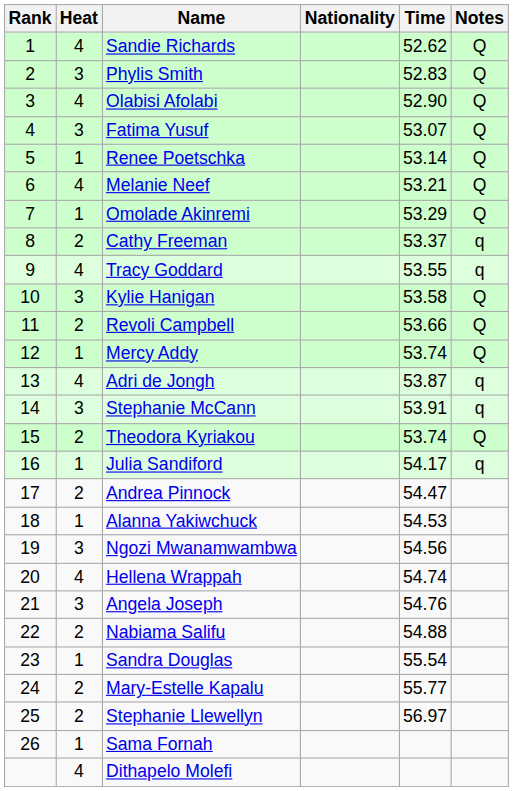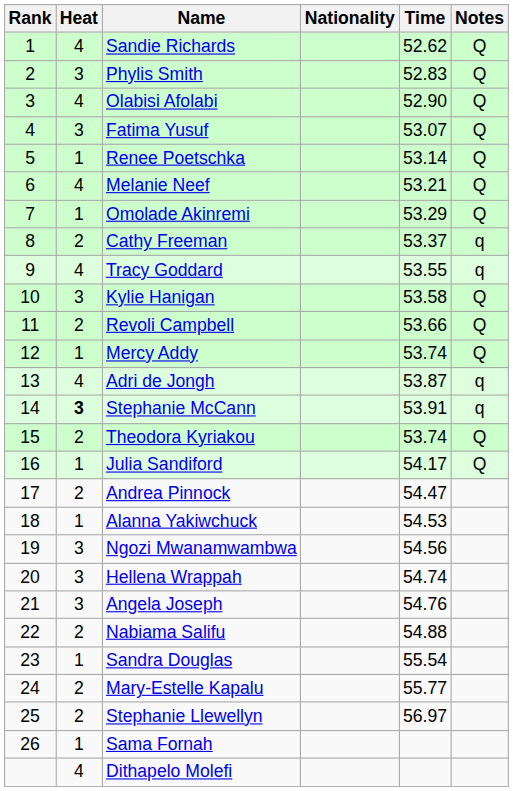 <table class="wikitable sortable" style="text-align:center">
 <tr>
 <th>Rank</th>
 <th>Heat</th>
 <th>Name</th>
 <th>Nationality</th>
 <th>Time</th>
 <th>Notes</th>
 </tr>
 <tr bgcolor=ccffcc>
 <td>1</td>
 <td>4</td>
 <td align=left><a href='#'>Sandie Richards</a></td>
 <td align=left></td>
 <td>52.62</td>
 <td>Q</td>
 </tr>
 <tr bgcolor=ccffcc>
 <td>2</td>
 <td>3</td>
 <td align=left><a href='#'>Phylis Smith</a></td>
 <td align=left></td>
 <td>52.83</td>
 <td>Q</td>
 </tr>
 <tr bgcolor=ccffcc>
 <td>3</td>
 <td>4</td>
 <td align=left><a href='#'>Olabisi Afolabi</a></td>
 <td align=left></td>
 <td>52.90</td>
 <td>Q</td>
 </tr>
 <tr bgcolor=ccffcc>
 <td>4</td>
 <td>3</td>
 <td align=left><a href='#'>Fatima Yusuf</a></td>
 <td align=left></td>
 <td>53.07</td>
 <td>Q</td>
 </tr>
 <tr bgcolor=ccffcc>
 <td>5</td>
 <td>1</td>
 <td align=left><a href='#'>Renee Poetschka</a></td>
 <td align=left></td>
 <td>53.14</td>
 <td>Q</td>
 </tr>
 <tr bgcolor=ccffcc>
 <td>6</td>
 <td>4</td>
 <td align=left><a href='#'>Melanie Neef</a></td>
 <td align=left></td>
 <td>53.21</td>
 <td>Q</td>
 </tr>
 <tr bgcolor=ccffcc>
 <td>7</td>
 <td>1</td>
 <td align=left><a href='#'>Omolade Akinremi</a></td>
 <td align=left></td>
 <td>53.29</td>
 <td>Q</td>
 </tr>
 <tr bgcolor=ccffcc>
 <td>8</td>
 <td>2</td>
 <td align=left><a href='#'>Cathy Freeman</a></td>
 <td align=left></td>
 <td>53.37</td>
 <td>q</td>
 </tr>
 <tr bgcolor=ddffdd>
 <td>9</td>
 <td>4</td>
 <td align=left><a href='#'>Tracy Goddard</a></td>
 <td align=left></td>
 <td>53.55</td>
 <td>q</td>
 </tr>
 <tr bgcolor=ccffcc>
 <td>10</td>
 <td>3</td>
 <td align=left><a href='#'>Kylie Hanigan</a></td>
 <td align=left></td>
 <td>53.58</td>
 <td>Q</td>
 </tr>
 <tr bgcolor=ccffcc>
 <td>11</td>
 <td>2</td>
 <td align=left><a href='#'>Revoli Campbell</a></td>
 <td align=left></td>
 <td>53.66</td>
 <td>Q</td>
 </tr>
 <tr bgcolor=ccffcc>
 <td>12</td>
 <td>1</td>
 <td align=left><a href='#'>Mercy Addy</a></td>
 <td align=left></td>
 <td>53.74</td>
 <td>Q</td>
 </tr>
 <tr bgcolor=ddffdd>
 <td>13</td>
 <td>4</td>
 <td align=left><a href='#'>Adri de Jongh</a></td>
 <td align=left></td>
 <td>53.87</td>
 <td>q</td>
 </tr>
 <tr bgcolor=ddffdd>
 <td>14</td>
-<td>3</td>
+<td><strong>3</strong></td>
 <td align=left><a href='#'>Stephanie McCann</a></td>
 <td align=left></td>
 <td>53.91</td>
 <td>q</td>
 </tr>
 <tr bgcolor=ccffcc>
 <td>15</td>
 <td>2</td>
 <td align=left><a href='#'>Theodora Kyriakou</a></td>
 <td align=left></td>
 <td>53.74</td>
 <td>Q</td>
 </tr>
 <tr bgcolor=ddffdd>
 <td>16</td>
 <td>1</td>
 <td align=left><a href='#'>Julia Sandiford</a></td>
 <td align=left></td>
 <td>54.17</td>
-<td>q</td>
+<td>Q</td>
 </tr>
 <tr>
 <td>17</td>
 <td>2</td>
 <td align=left><a href='#'>Andrea Pinnock</a></td>
 <td align=left></td>
 <td>54.47</td>
 <td></td>
 </tr>
 <tr>
 <td>18</td>
 <td>1</td>
 <td align=left><a href='#'>Alanna Yakiwchuck</a></td>
 <td align=left></td>
 <td>54.53</td>
 <td></td>
 </tr>
 <tr>
 <td>19</td>
 <td>3</td>
 <td align=left><a href='#'>Ngozi Mwanamwambwa</a></td>
 <td align=left></td>
 <td>54.56</td>
 <td></td>
 </tr>
 <tr>
 <td>20</td>
-<td>4</td>
+<td>3</td>
 <td align=left><a href='#'>Hellena Wrappah</a></td>
 <td align=left></td>
 <td>54.74</td>
 <td></td>
 </tr>
 <tr>
 <td>21</td>
 <td>3</td>
 <td align=left><a href='#'>Angela Joseph</a></td>
 <td align=left></td>
 <td>54.76</td>
 <td></td>
 </tr>
 <tr>
 <td>22</td>
 <td>2</td>
 <td align=left><a href='#'>Nabiama Salifu</a></td>
 <td align=left></td>
 <td>54.88</td>
 <td></td>
 </tr>
 <tr>
 <td>23</td>
 <td>1</td>
 <td align=left><a href='#'>Sandra Douglas</a></td>
 <td align=left></td>
 <td>55.54</td>
 <td></td>
 </tr>
 <tr>
 <td>24</td>
 <td>2</td>
 <td align=left><a href='#'>Mary-Estelle Kapalu</a></td>
 <td align=left></td>
 <td>55.77</td>
 <td></td>
 </tr>
 <tr>
 <td>25</td>
 <td>2</td>
 <td align=left><a href='#'>Stephanie Llewellyn</a></td>
 <td align=left></td>
 <td>56.97</td>
 <td></td>
 </tr>
 <tr>
 <td>26</td>
 <td>1</td>
 <td align=left><a href='#'>Sama Fornah</a></td>
 <td align=left></td>
 <td></td>
 <td></td>
 </tr>
 <tr>
 <td></td>
 <td>4</td>
 <td align=left><a href='#'>Dithapelo Molefi</a></td>
 <td align=left></td>
 <td></td>
 <td></td>
 </tr>
 </table>
